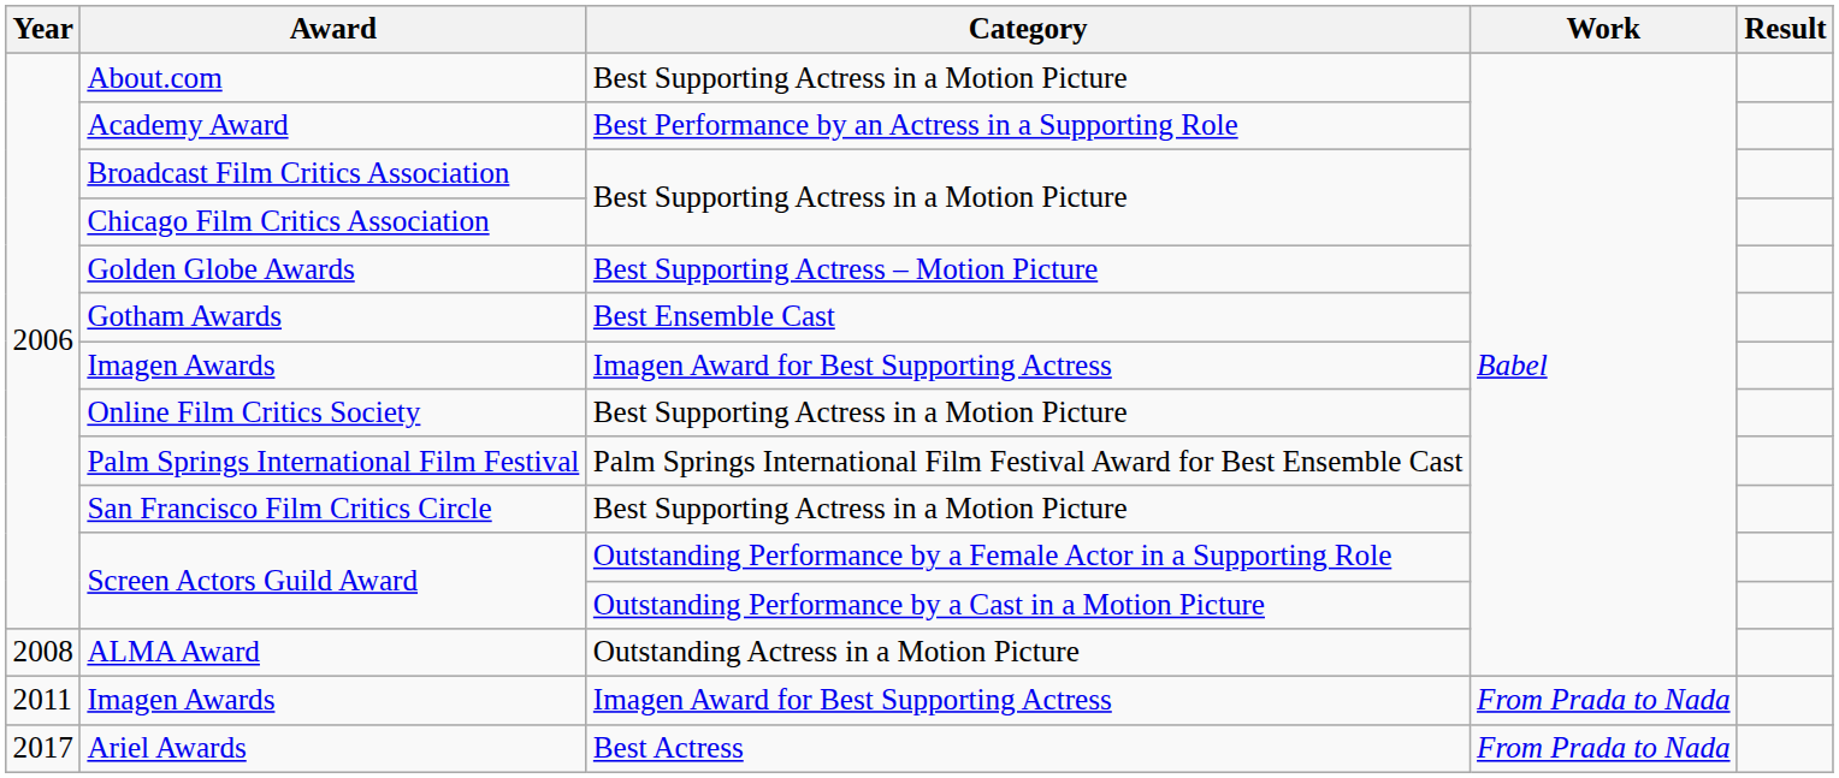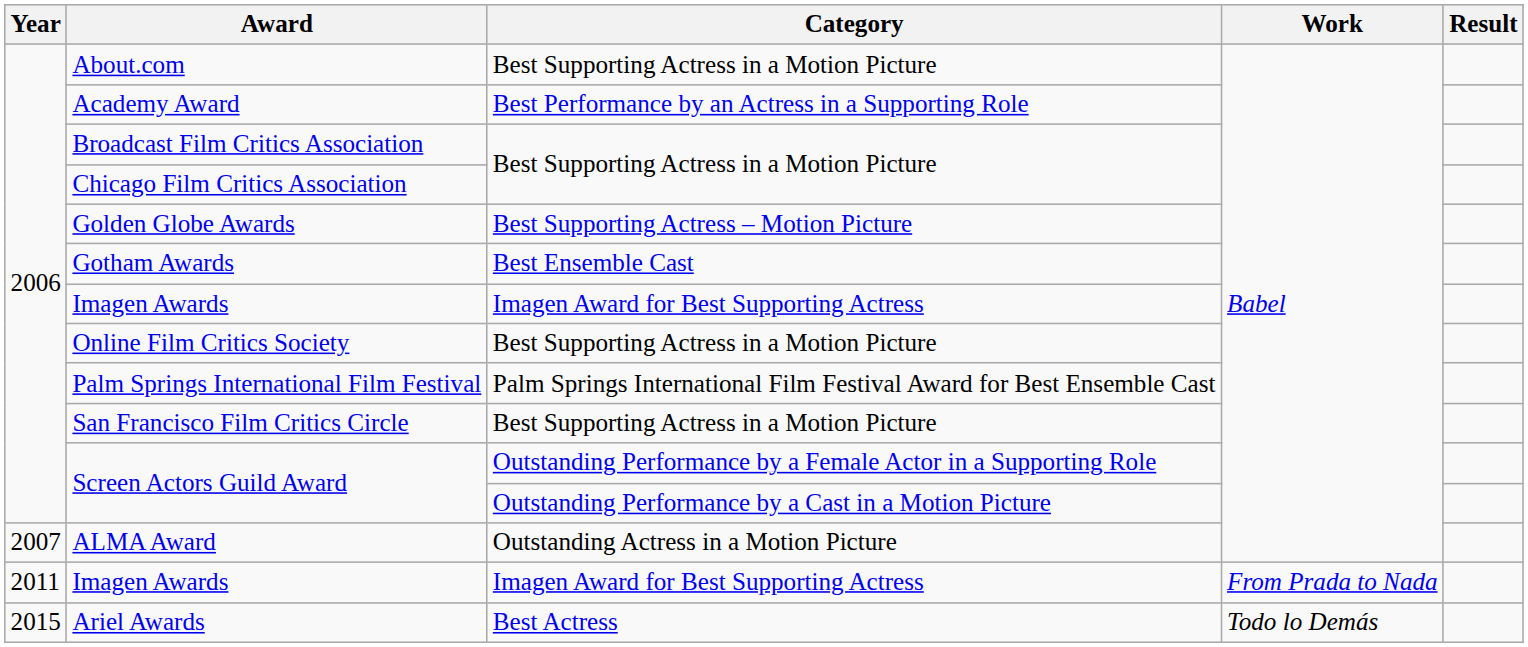 <table class="wikitable sortable">
 <tr>
 <th>Year</th>
 <th>Award</th>
 <th>Category</th>
 <th>Work</th>
 <th>Result</th>
 </tr>
 <tr>
 <td rowspan="12">2006</td>
 <td><a href='#'>About.com</a></td>
 <td>Best Supporting Actress in a Motion Picture</td>
 <td rowspan="13"><em><a href='#'>Babel</a></em></td>
 <td></td>
 </tr>
 <tr>
 <td><a href='#'>Academy Award</a></td>
 <td><a href='#'>Best Performance by an Actress in a Supporting Role</a></td>
 <td></td>
 </tr>
 <tr>
 <td><a href='#'>Broadcast Film Critics Association</a></td>
 <td rowspan="2">Best Supporting Actress in a Motion Picture</td>
 <td></td>
 </tr>
 <tr>
 <td><a href='#'>Chicago Film Critics Association</a></td>
 <td></td>
 </tr>
 <tr>
 <td><a href='#'>Golden Globe Awards</a></td>
 <td><a href='#'>Best Supporting Actress – Motion Picture</a></td>
 <td></td>
 </tr>
 <tr>
 <td><a href='#'>Gotham Awards</a></td>
 <td><a href='#'>Best Ensemble Cast</a></td>
 <td></td>
 </tr>
 <tr>
 <td><a href='#'>Imagen Awards</a></td>
 <td><a href='#'>Imagen Award for Best Supporting Actress</a></td>
 <td></td>
 </tr>
 <tr>
 <td><a href='#'>Online Film Critics Society</a></td>
 <td>Best Supporting Actress in a Motion Picture</td>
 <td></td>
 </tr>
 <tr>
 <td><a href='#'>Palm Springs International Film Festival</a></td>
 <td>Palm Springs International Film Festival Award for Best Ensemble Cast</td>
 <td></td>
 </tr>
 <tr>
 <td><a href='#'>San Francisco Film Critics Circle</a></td>
 <td>Best Supporting Actress in a Motion Picture</td>
 <td></td>
 </tr>
 <tr>
 <td rowspan="2"><a href='#'>Screen Actors Guild Award</a></td>
 <td><a href='#'>Outstanding Performance by a Female Actor in a Supporting Role</a></td>
 <td></td>
 </tr>
 <tr>
 <td><a href='#'>Outstanding Performance by a Cast in a Motion Picture</a></td>
 <td></td>
 </tr>
 <tr>
-<td>2008</td>
+<td>2007</td>
 <td><a href='#'>ALMA Award</a></td>
 <td>Outstanding Actress in a Motion Picture</td>
 <td></td>
 </tr>
 <tr>
 <td>2011</td>
 <td><a href='#'>Imagen Awards</a></td>
 <td><a href='#'>Imagen Award for Best Supporting Actress</a></td>
 <td><em><a href='#'>From Prada to Nada</a></em></td>
 <td></td>
 </tr>
 <tr>
-<td>2017</td>
+<td>2015</td>
 <td><a href='#'>Ariel Awards</a></td>
 <td><a href='#'>Best Actress</a></td>
-<td><em><a href='#'>From Prada to Nada</a></em></td>
+<td><em>Todo lo Demás</em></td>
 <td></td>
 </tr>
 </table>
